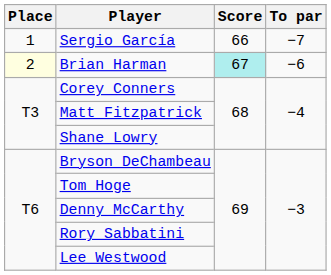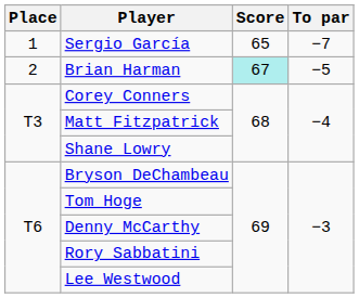 <table class="wikitable">
 <tr>
 <th>Place</th>
 <th>Player</th>
 <th>Score</th>
 <th>To par</th>
 </tr>
 <tr>
 <td align=center>1</td>
 <td> <a href='#'>Sergio García</a></td>
-<td align=center>66</td>
+<td align=center>65</td>
 <td align=center>−7</td>
 </tr>
 <tr>
-<td align=center style="background: lightyellow;">2</td>
+<td align=center>2</td>
 <td> <a href='#'>Brian Harman</a></td>
 <td align=center style="background: paleturquoise;">67</td>
-<td align=center>−6</td>
+<td align=center>−5</td>
 </tr>
 <tr>
 <td rowspan=3 align=center>T3</td>
 <td> <a href='#'>Corey Conners</a></td>
 <td rowspan=3 align=center>68</td>
 <td rowspan=3 align=center>−4</td>
 </tr>
 <tr>
 <td> <a href='#'>Matt Fitzpatrick</a></td>
 </tr>
 <tr>
 <td> <a href='#'>Shane Lowry</a></td>
 </tr>
 <tr>
 <td rowspan=5 align=center>T6</td>
 <td> <a href='#'>Bryson DeChambeau</a></td>
 <td rowspan=5 align=center>69</td>
 <td rowspan=5 align=center>−3</td>
 </tr>
 <tr>
 <td> <a href='#'>Tom Hoge</a></td>
 </tr>
 <tr>
 <td> <a href='#'>Denny McCarthy</a></td>
 </tr>
 <tr>
 <td> <a href='#'>Rory Sabbatini</a></td>
 </tr>
 <tr>
 <td> <a href='#'>Lee Westwood</a></td>
 </tr>
 </table>
